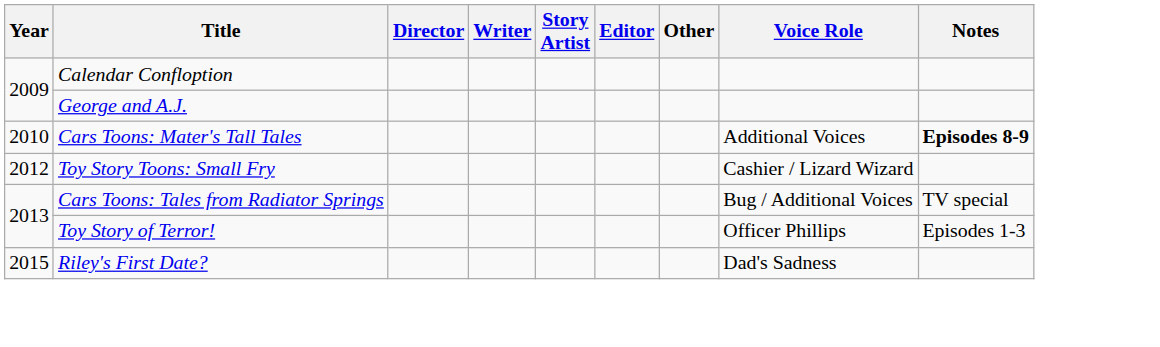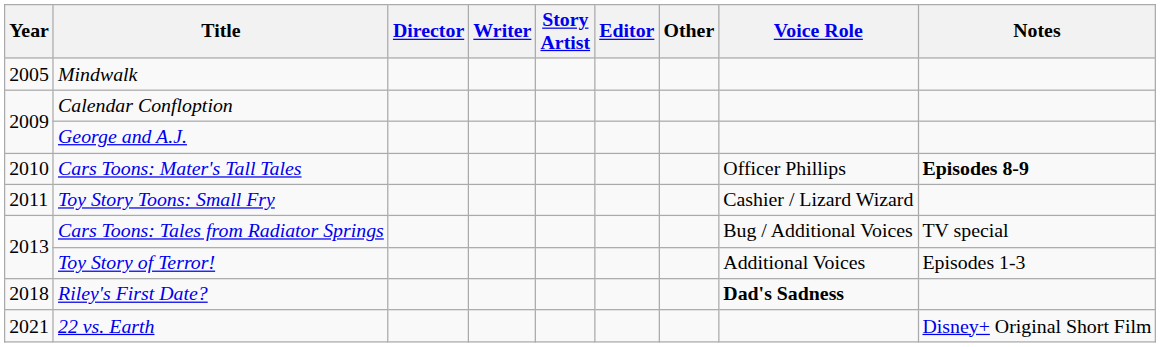 <table class="wikitable">
 <tr>
 <th>Year</th>
 <th>Title</th>
 <th><a href='#'>Director</a></th>
 <th><a href='#'>Writer</a></th>
 <th><a href='#'>Story<br>Artist</a></th>
 <th><a href='#'>Editor</a></th>
 <th>Other</th>
 <th><a href='#'>Voice Role</a></th>
 <th>Notes</th>
+</tr>
+<tr>
+<td>2005</td>
+<td><em>Mindwalk</em></td>
+<td></td>
+<td></td>
+<td></td>
+<td></td>
+<td></td>
+<td></td>
+<td></td>
 </tr>
 <tr>
 <td rowspan=2>2009</td>
 <td><em>Calendar Confloption</em></td>
 <td></td>
 <td></td>
 <td></td>
 <td></td>
 <td></td>
 <td></td>
 <td></td>
 </tr>
 <tr>
 <td><em><a href='#'>George and A.J.</a></em></td>
 <td></td>
 <td></td>
 <td></td>
 <td></td>
 <td></td>
 <td></td>
 <td></td>
 </tr>
 <tr>
 <td>2010</td>
 <td><em><a href='#'>Cars Toons: Mater's Tall Tales</a></em></td>
 <td></td>
 <td></td>
 <td></td>
 <td></td>
 <td></td>
-<td>Additional Voices</td>
+<td>Officer Phillips</td>
 <td><strong>Episodes 8-9</strong></td>
 </tr>
 <tr>
-<td>2012</td>
+<td>2011</td>
 <td><em><a href='#'>Toy Story Toons: Small Fry</a></em></td>
 <td></td>
 <td></td>
 <td></td>
 <td></td>
 <td></td>
 <td>Cashier / Lizard Wizard</td>
 <td></td>
 </tr>
 <tr>
 <td rowspan=2>2013</td>
 <td><em><a href='#'>Cars Toons: Tales from Radiator Springs</a></em></td>
 <td></td>
 <td></td>
 <td></td>
 <td></td>
 <td></td>
 <td>Bug / Additional Voices</td>
 <td>TV special</td>
 </tr>
 <tr>
 <td><em><a href='#'>Toy Story of Terror!</a></em></td>
 <td></td>
 <td></td>
 <td></td>
 <td></td>
 <td></td>
-<td>Officer Phillips</td>
+<td>Additional Voices</td>
 <td>Episodes 1-3</td>
 </tr>
 <tr>
-<td>2015</td>
+<td>2018</td>
 <td><em><a href='#'>Riley's First Date?</a></em></td>
 <td></td>
 <td></td>
 <td></td>
 <td></td>
 <td></td>
-<td>Dad's Sadness</td>
+<td><strong>Dad's Sadness</strong></td>
 <td></td>
 </tr>
+<tr>
+<td>2021</td>
+<td><em><a href='#'>22 vs. Earth</a></em></td>
+<td></td>
+<td></td>
+<td></td>
+<td></td>
+<td></td>
+<td></td>
+<td><a href='#'>Disney+</a> Original Short Film</td>
+</tr>
 </table>
